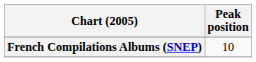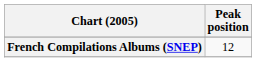 <table class="wikitable plainrowheaders sortable" style="text-align:center;">
 <tr>
 <th scope="col">Chart (2005)</th>
 <th scope="col">Peak<br>position</th>
 </tr>
 <tr>
 </tr>
 <tr>
 </tr>
 <tr>
 </tr>
 <tr>
 </tr>
 <tr>
 <th scope="row">French Compilations Albums (<a href='#'>SNEP</a>)</th>
-<td>10</td>
+<td>12</td>
 </tr>
 <tr>
 </tr>
 <tr>
 </tr>
 <tr>
 </tr>
 <tr>
 </tr>
 <tr>
 </tr>
 <tr>
 </tr>
 <tr>
 </tr>
 <tr>
 </tr>
 </table>
